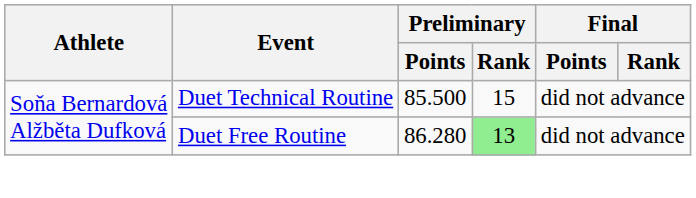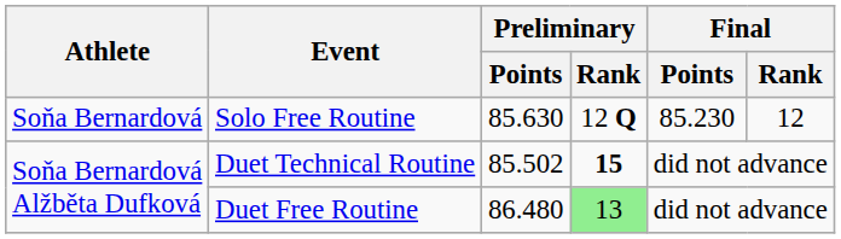 <table class=wikitable style="font-size:90%">
 <tr>
 <th rowspan="2">Athlete</th>
 <th rowspan="2">Event</th>
 <th colspan="2">Preliminary</th>
 <th colspan="2">Final</th>
 </tr>
 <tr>
 <th>Points</th>
 <th>Rank</th>
 <th>Points</th>
 <th>Rank</th>
 </tr>
 <tr>
+<td rowspan="1"><a href='#'>Soňa Bernardová</a></td>
+<td><a href='#'>Solo Free Routine</a></td>
+<td align=center>85.630</td>
+<td align=center>12 <strong>Q</strong></td>
+<td align=center>85.230</td>
+<td align=center>12</td>
+</tr>
+<tr>
 <td rowspan="2"><a href='#'>Soňa Bernardová</a><br><a href='#'>Alžběta Dufková</a></td>
 <td><a href='#'>Duet Technical Routine</a></td>
-<td align=center>85.500</td>
-<td align=center>15</td>
+<td align=center>85.502</td>
+<td align=center><strong>15</strong></td>
 <td align=center colspan=2>did not advance</td>
 </tr>
 <tr>
 <td><a href='#'>Duet Free Routine</a></td>
-<td align=center>86.280</td>
+<td align=center>86.480</td>
 <td align=center style="background: lightgreen;">13</td>
 <td align=center colspan=2>did not advance</td>
 </tr>
 </table>
